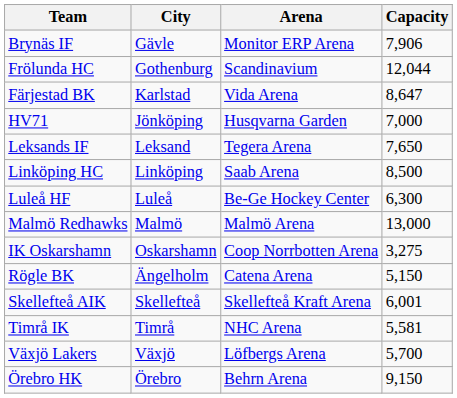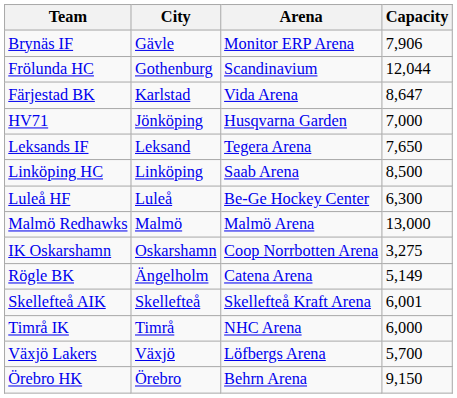 <table class="wikitable sortable">
 <tr>
 <th>Team</th>
 <th>City</th>
 <th>Arena</th>
 <th>Capacity</th>
 </tr>
 <tr>
 <td><a href='#'>Brynäs IF</a></td>
 <td><a href='#'>Gävle</a></td>
 <td><a href='#'>Monitor ERP Arena</a></td>
 <td>7,906</td>
 </tr>
 <tr>
 <td><a href='#'>Frölunda HC</a></td>
 <td><a href='#'>Gothenburg</a></td>
 <td><a href='#'>Scandinavium</a></td>
 <td>12,044</td>
 </tr>
 <tr>
 <td><a href='#'>Färjestad BK</a></td>
 <td><a href='#'>Karlstad</a></td>
 <td><a href='#'>Vida Arena</a></td>
 <td>8,647</td>
 </tr>
 <tr>
 <td><a href='#'>HV71</a></td>
 <td><a href='#'>Jönköping</a></td>
 <td><a href='#'>Husqvarna Garden</a></td>
 <td>7,000</td>
 </tr>
 <tr>
 <td><a href='#'>Leksands IF</a></td>
 <td><a href='#'>Leksand</a></td>
 <td><a href='#'>Tegera Arena</a></td>
 <td>7,650</td>
 </tr>
 <tr>
 <td><a href='#'>Linköping HC</a></td>
 <td><a href='#'>Linköping</a></td>
 <td><a href='#'>Saab Arena</a></td>
 <td>8,500</td>
 </tr>
 <tr>
 <td><a href='#'>Luleå HF</a></td>
 <td><a href='#'>Luleå</a></td>
 <td><a href='#'>Be-Ge Hockey Center</a></td>
 <td>6,300</td>
 </tr>
 <tr>
 <td><a href='#'>Malmö Redhawks</a></td>
 <td><a href='#'>Malmö</a></td>
 <td><a href='#'>Malmö Arena</a></td>
 <td>13,000</td>
 </tr>
 <tr>
 <td><a href='#'>IK Oskarshamn</a></td>
 <td><a href='#'>Oskarshamn</a></td>
 <td><a href='#'>Coop Norrbotten Arena</a></td>
 <td>3,275</td>
 </tr>
 <tr>
 <td><a href='#'>Rögle BK</a></td>
 <td><a href='#'>Ängelholm</a></td>
 <td><a href='#'>Catena Arena</a></td>
-<td>5,150</td>
+<td>5,149</td>
 </tr>
 <tr>
 <td><a href='#'>Skellefteå AIK</a></td>
 <td><a href='#'>Skellefteå</a></td>
 <td><a href='#'>Skellefteå Kraft Arena</a></td>
 <td>6,001</td>
 </tr>
 <tr>
 <td><a href='#'>Timrå IK</a></td>
 <td><a href='#'>Timrå</a></td>
 <td><a href='#'>NHC Arena</a></td>
-<td>5,581</td>
+<td>6,000</td>
 </tr>
 <tr>
 <td><a href='#'>Växjö Lakers</a></td>
 <td><a href='#'>Växjö</a></td>
 <td><a href='#'>Löfbergs Arena</a></td>
 <td>5,700</td>
 </tr>
 <tr>
 <td><a href='#'>Örebro HK</a></td>
 <td><a href='#'>Örebro</a></td>
 <td><a href='#'>Behrn Arena</a></td>
 <td>9,150</td>
 </tr>
 </table>
